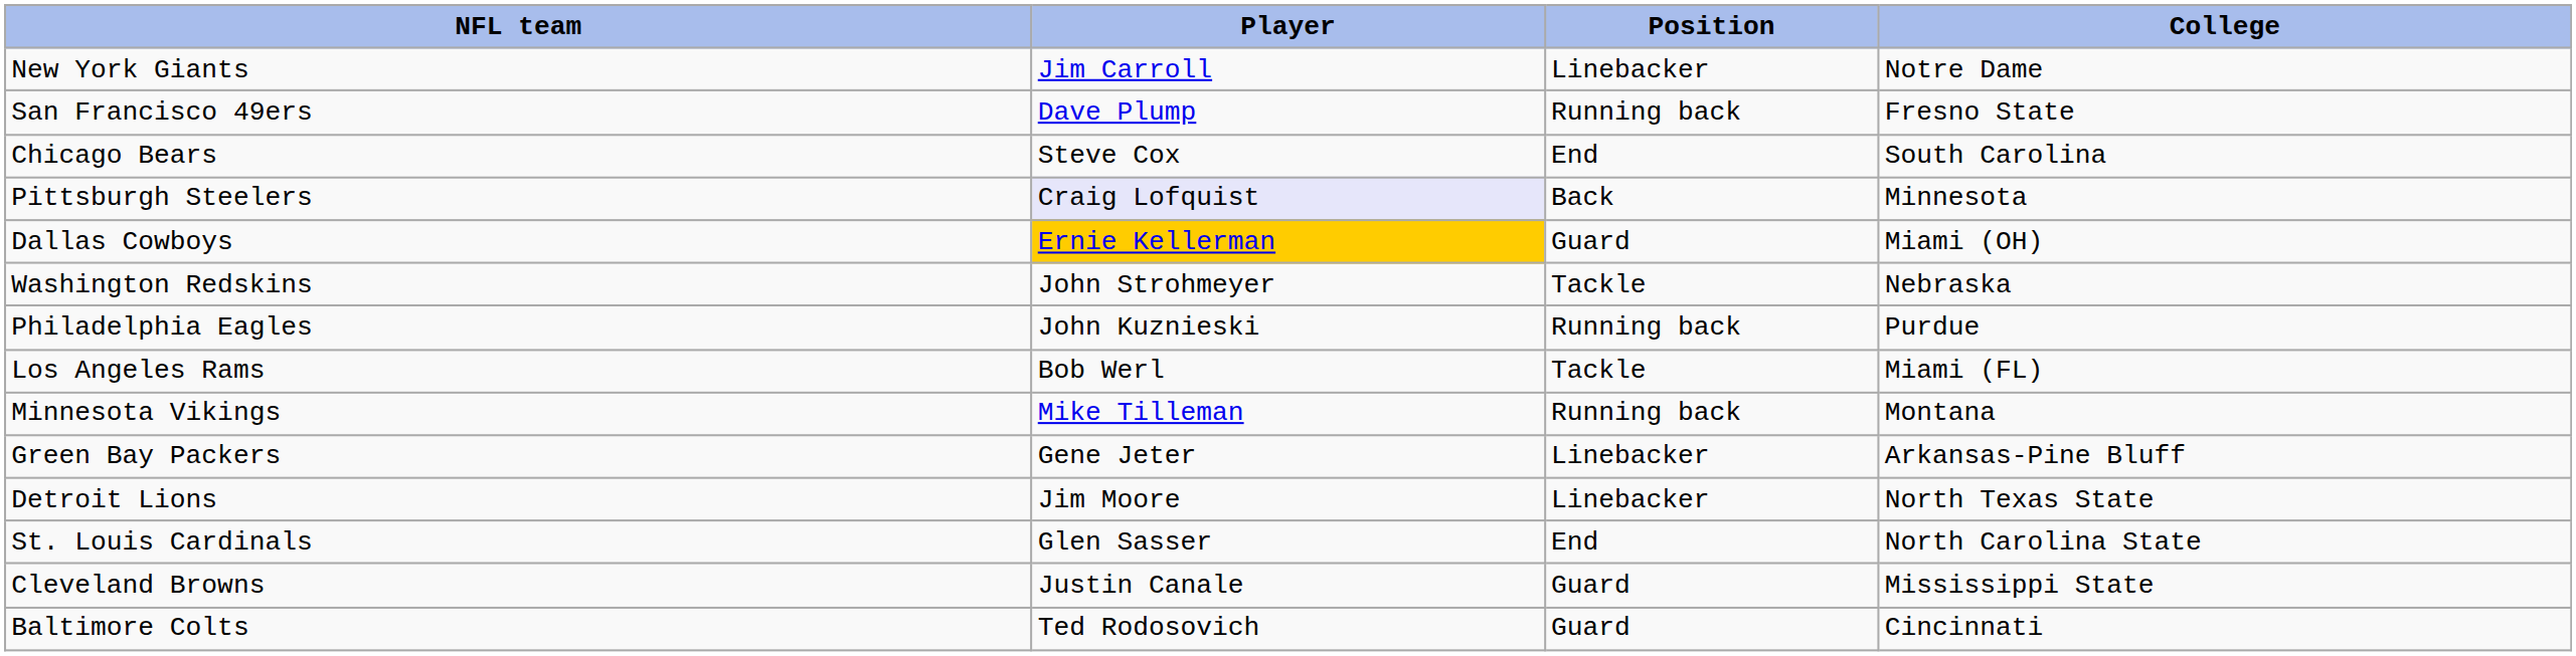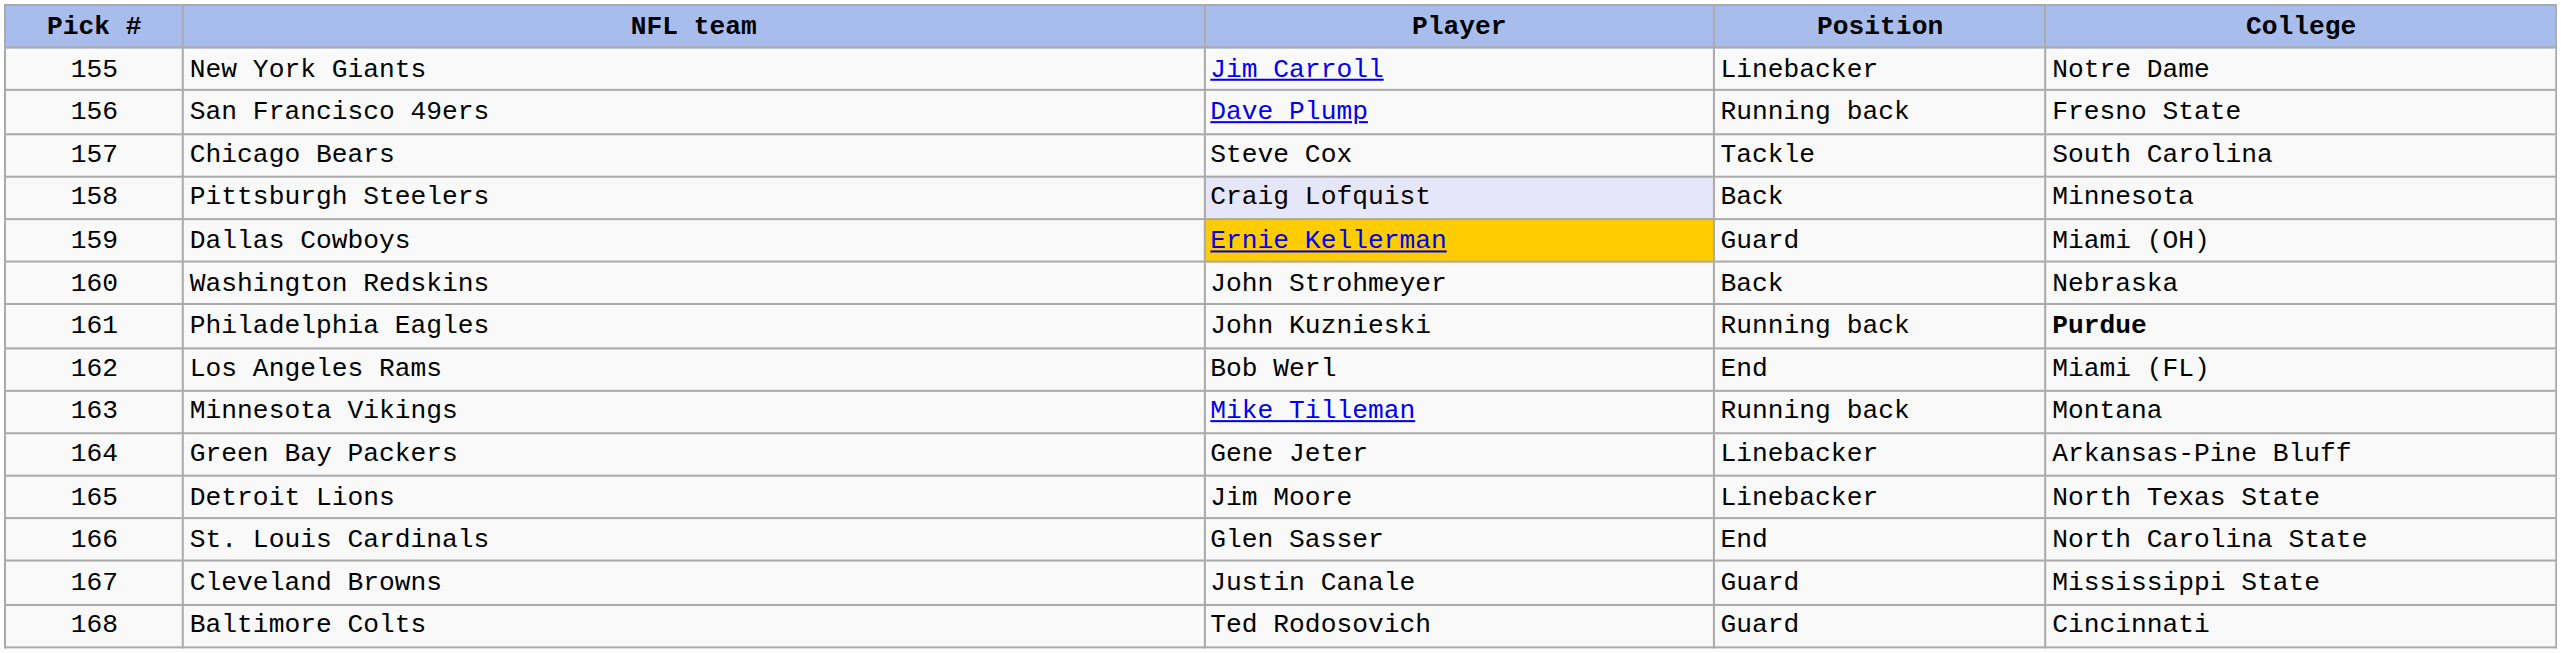 <table class="wikitable sortable sortable" style="width: 100%">
 <tr>
+<th style="background:#A8BDEC;" width=7%>Pick #</th>
 <th width=40% style="background:#A8BDEC;">NFL team</th>
 <th width=20% style="background:#A8BDEC;">Player</th>
 <th width=13% style="background:#A8BDEC;">Position</th>
 <th style="background:#A8BDEC;">College</th>
 </tr>
 <tr>
+<td align=center>155</td>
 <td>New York Giants</td>
 <td><a href='#'>Jim Carroll</a></td>
 <td>Linebacker</td>
 <td>Notre Dame</td>
 </tr>
 <tr>
+<td align=center>156</td>
 <td>San Francisco 49ers</td>
 <td><a href='#'>Dave Plump</a></td>
 <td>Running back</td>
 <td>Fresno State</td>
 </tr>
 <tr>
+<td align=center>157</td>
 <td>Chicago Bears</td>
 <td>Steve Cox</td>
-<td>End</td>
+<td>Tackle</td>
 <td>South Carolina</td>
 </tr>
 <tr>
+<td align=center>158</td>
 <td>Pittsburgh Steelers</td>
 <td style="background: lavender;">Craig Lofquist</td>
 <td>Back</td>
 <td>Minnesota</td>
 </tr>
 <tr>
+<td align=center>159</td>
 <td>Dallas Cowboys</td>
 <td bgcolor="#FFCC00"><a href='#'>Ernie Kellerman</a></td>
 <td>Guard</td>
 <td>Miami (OH)</td>
 </tr>
 <tr>
+<td align=center>160</td>
 <td>Washington Redskins</td>
 <td>John Strohmeyer</td>
-<td>Tackle</td>
+<td>Back</td>
 <td>Nebraska</td>
 </tr>
 <tr>
+<td align=center>161</td>
 <td>Philadelphia Eagles</td>
 <td>John Kuznieski</td>
 <td>Running back</td>
-<td>Purdue</td>
+<td><strong>Purdue</strong></td>
 </tr>
 <tr>
+<td align=center>162</td>
 <td>Los Angeles Rams</td>
 <td>Bob Werl</td>
-<td>Tackle</td>
+<td>End</td>
 <td>Miami (FL)</td>
 </tr>
 <tr>
+<td align=center>163</td>
 <td>Minnesota Vikings</td>
 <td><a href='#'>Mike Tilleman</a></td>
 <td>Running back</td>
 <td>Montana</td>
 </tr>
 <tr>
+<td align=center>164</td>
 <td>Green Bay Packers</td>
 <td>Gene Jeter</td>
 <td>Linebacker</td>
 <td>Arkansas-Pine Bluff</td>
 </tr>
 <tr>
+<td align=center>165</td>
 <td>Detroit Lions</td>
 <td>Jim Moore</td>
 <td>Linebacker</td>
 <td>North Texas State</td>
 </tr>
 <tr>
+<td align=center>166</td>
 <td>St. Louis Cardinals</td>
 <td>Glen Sasser</td>
 <td>End</td>
 <td>North Carolina State</td>
 </tr>
 <tr>
+<td align=center>167</td>
 <td>Cleveland Browns</td>
 <td>Justin Canale</td>
 <td>Guard</td>
 <td>Mississippi State</td>
 </tr>
 <tr>
+<td align=center>168</td>
 <td>Baltimore Colts</td>
 <td>Ted Rodosovich</td>
 <td>Guard</td>
 <td>Cincinnati</td>
 </tr>
 </table>
